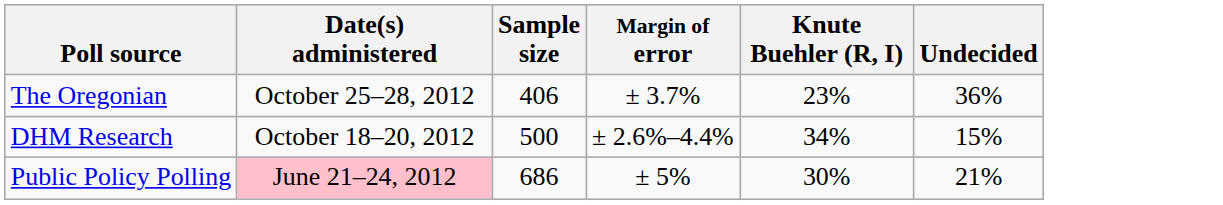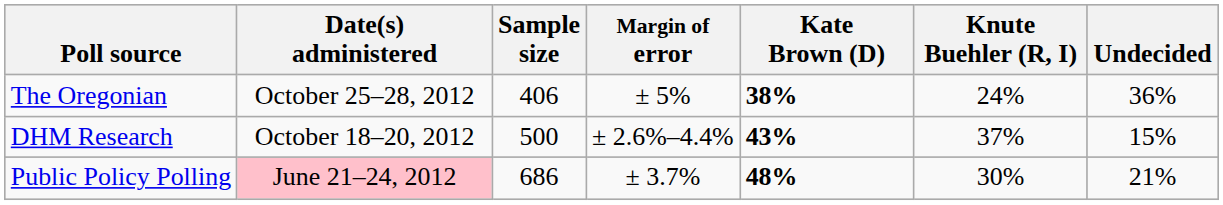 <table class="wikitable">
 <tr valign= bottom>
 <th>Poll source</th>
 <th style="width:150px;">Date(s)<br>administered</th>
 <th class=small>Sample<br>size</th>
 <th><small>Margin of</small><br>error</th>
+<th style="width:100px;">Kate<br>Brown (D)</th>
 <th style="width:100px;">Knute<br>Buehler (R, I)</th>
 <th>Undecided</th>
 </tr>
 <tr>
 <td><a href='#'>The Oregonian</a></td>
 <td align=center>October 25–28, 2012</td>
 <td align=center>406</td>
-<td align=center>± 3.7%</td>
-<td align=center>23%</td>
+<td align=center>± 5%</td>
+<td><strong>38%</strong></td>
+<td align=center>24%</td>
 <td align=center>36%</td>
 </tr>
 <tr>
 <td><a href='#'>DHM Research</a></td>
 <td align=center>October 18–20, 2012</td>
 <td align=center>500</td>
 <td align=center>± 2.6%–4.4%</td>
-<td align=center>34%</td>
+<td><strong>43%</strong></td>
+<td align=center>37%</td>
 <td align=center>15%</td>
 </tr>
 <tr>
 <td><a href='#'>Public Policy Polling</a></td>
 <td align=center style="background: pink;">June 21–24, 2012</td>
 <td align=center>686</td>
-<td align=center>± 5%</td>
+<td align=center>± 3.7%</td>
+<td><strong>48%</strong></td>
 <td align=center>30%</td>
 <td align=center>21%</td>
 </tr>
 </table>
